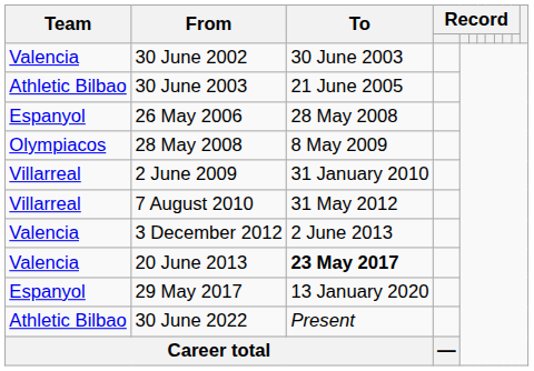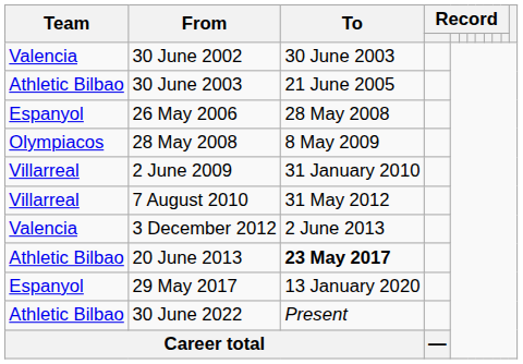 <table class="wikitable" style="text-align:center">
 <tr>
 <th rowspan="2">Team</th>
 <th rowspan="2">From</th>
 <th rowspan="2">To</th>
 <th colspan="8">Record</th>
 <th rowspan=2></th>
 </tr>
 <tr>
 <th></th>
 <th></th>
 <th></th>
 <th></th>
 <th></th>
 <th></th>
 <th></th>
 <th></th>
 </tr>
 <tr>
 <td align=left><a href='#'>Valencia</a></td>
 <td align=left>30 June 2002</td>
 <td align=left>30 June 2003<br></td>
 <td></td>
 </tr>
 <tr>
 <td align=left><a href='#'>Athletic Bilbao</a></td>
 <td align=left>30 June 2003</td>
 <td align=left>21 June 2005<br></td>
 <td></td>
 </tr>
 <tr>
 <td align=left><a href='#'>Espanyol</a></td>
 <td align=left>26 May 2006</td>
 <td align=left>28 May 2008<br></td>
 <td></td>
 </tr>
 <tr>
 <td align=left><a href='#'>Olympiacos</a></td>
 <td align=left>28 May 2008</td>
 <td align=left>8 May 2009<br></td>
 <td></td>
 </tr>
 <tr>
 <td align=left><a href='#'>Villarreal</a></td>
 <td align=left>2 June 2009</td>
 <td align=left>31 January 2010<br></td>
 <td></td>
 </tr>
 <tr>
 <td align=left><a href='#'>Villarreal</a></td>
 <td align=left>7 August 2010</td>
 <td align=left>31 May 2012<br></td>
 <td></td>
 </tr>
 <tr>
 <td align=left><a href='#'>Valencia</a></td>
 <td align=left>3 December 2012</td>
 <td align=left>2 June 2013<br></td>
 <td></td>
 </tr>
 <tr>
-<td align=left><a href='#'>Valencia</a></td>
+<td align=left><a href='#'>Athletic Bilbao</a></td>
 <td align=left>20 June 2013</td>
 <td align=left><strong>23 May 2017<br></strong></td>
 <td></td>
 </tr>
 <tr>
 <td align=left><a href='#'>Espanyol</a></td>
 <td align=left>29 May 2017</td>
 <td align=left>13 January 2020<br></td>
 <td></td>
 </tr>
 <tr>
 <td align=left><a href='#'>Athletic Bilbao</a></td>
 <td align=left>30 June 2022</td>
 <td align=left><em>Present</em><br></td>
 <td></td>
 </tr>
 <tr>
 <th colspan="3">Career total<br></th>
 <th>—</th>
 </tr>
 </table>
